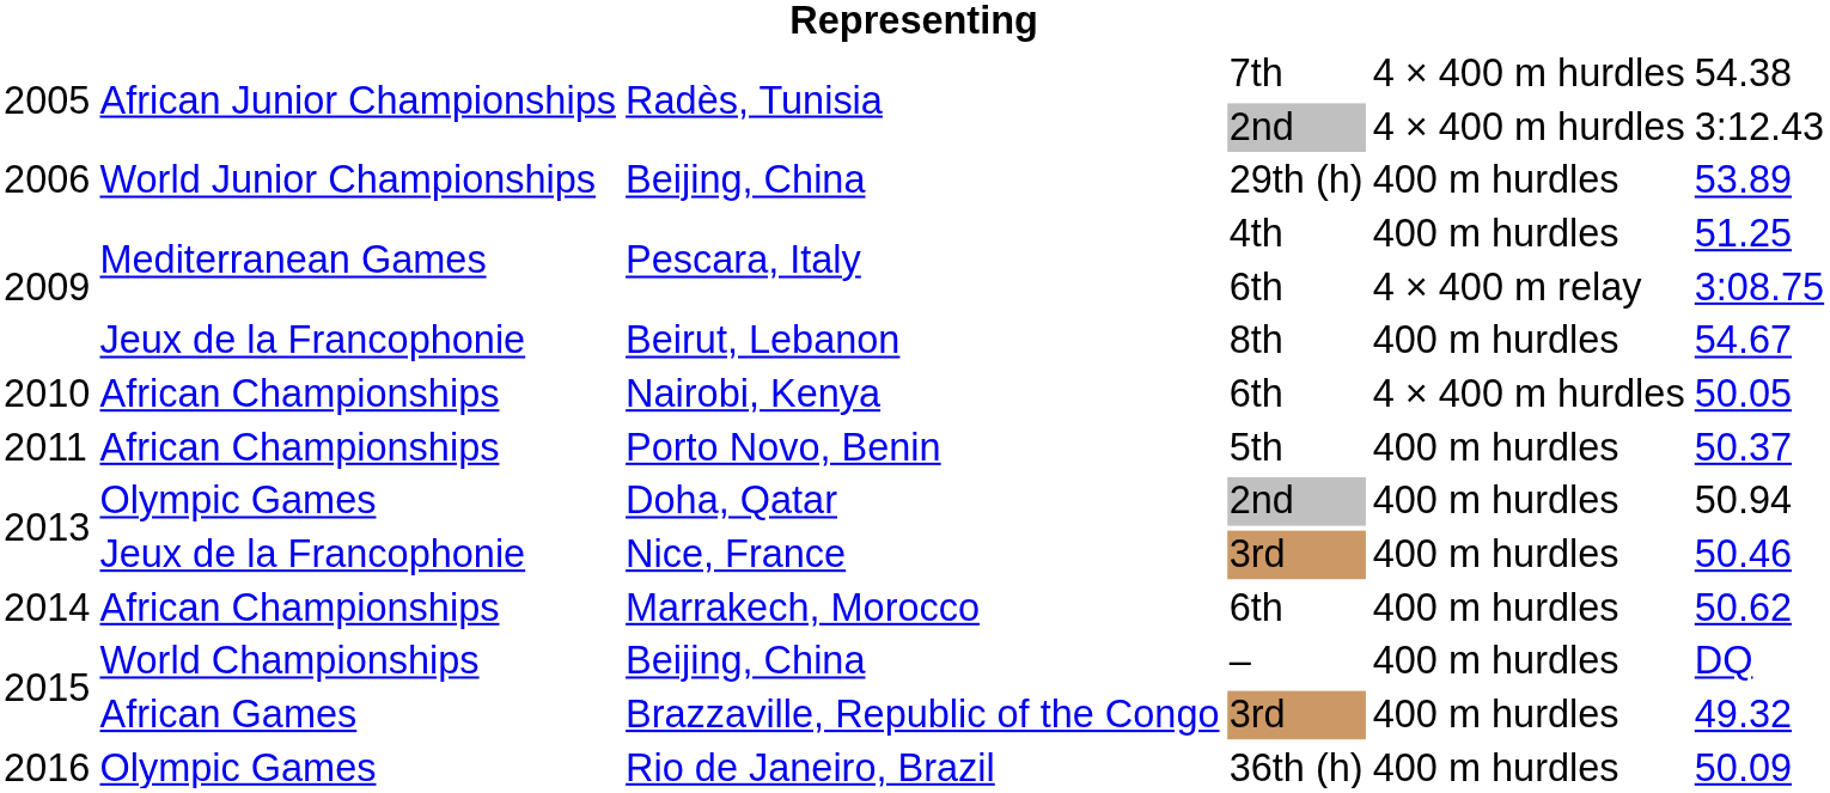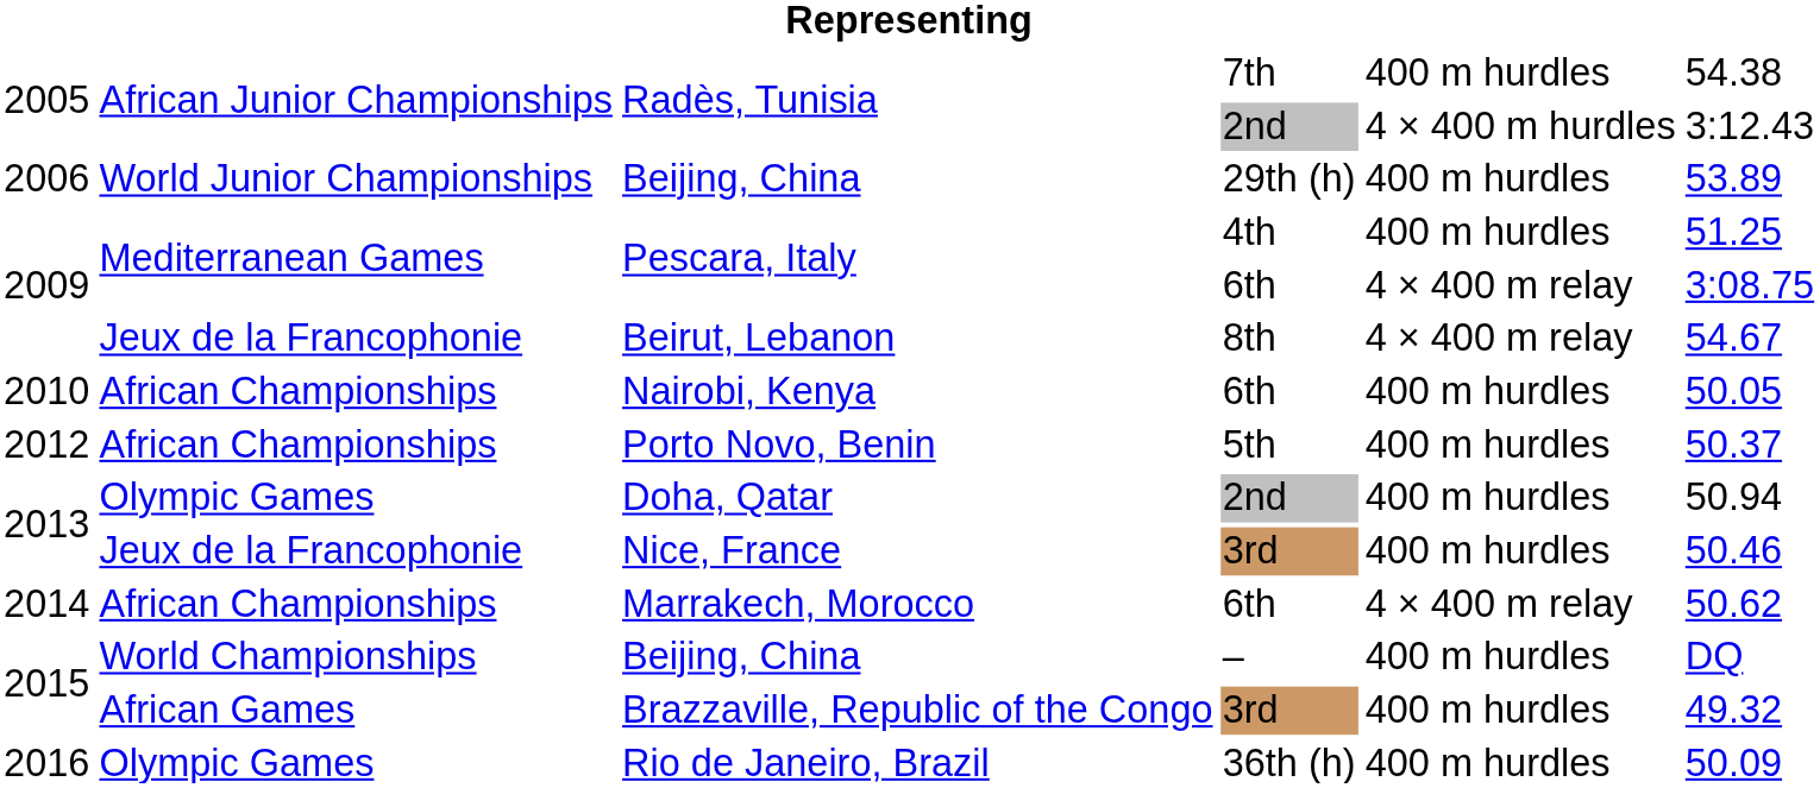 <table>
 <tr>
 <th colspan="6">Representing </th>
 </tr>
 <tr>
 <td rowspan=2>2005</td>
 <td rowspan=2><a href='#'>African Junior Championships</a></td>
 <td rowspan=2><a href='#'>Radès, Tunisia</a></td>
 <td>7th</td>
-<td>4 × 400 m hurdles</td>
+<td>400 m hurdles</td>
 <td>54.38</td>
 </tr>
 <tr>
 <td bgcolor=silver>2nd</td>
 <td>4 × 400 m hurdles</td>
 <td>3:12.43</td>
 </tr>
 <tr>
 <td>2006</td>
 <td><a href='#'>World Junior Championships</a></td>
 <td><a href='#'>Beijing, China</a></td>
 <td>29th (h)</td>
 <td>400 m hurdles</td>
 <td><a href='#'>53.89</a></td>
 </tr>
 <tr>
 <td rowspan=3>2009</td>
 <td rowspan=2><a href='#'>Mediterranean Games</a></td>
 <td rowspan=2><a href='#'>Pescara, Italy</a></td>
 <td>4th</td>
 <td>400 m hurdles</td>
 <td><a href='#'>51.25</a></td>
 </tr>
 <tr>
 <td>6th</td>
 <td>4 × 400 m relay</td>
 <td><a href='#'>3:08.75</a></td>
 </tr>
 <tr>
 <td><a href='#'>Jeux de la Francophonie</a></td>
 <td><a href='#'>Beirut, Lebanon</a></td>
 <td>8th</td>
-<td>400 m hurdles</td>
+<td>4 × 400 m relay</td>
 <td><a href='#'>54.67</a></td>
 </tr>
 <tr>
 <td>2010</td>
 <td><a href='#'>African Championships</a></td>
 <td><a href='#'>Nairobi, Kenya</a></td>
 <td>6th</td>
-<td>4 × 400 m hurdles</td>
+<td>400 m hurdles</td>
 <td><a href='#'>50.05</a></td>
 </tr>
 <tr>
-<td>2011</td>
+<td>2012</td>
 <td><a href='#'>African Championships</a></td>
 <td><a href='#'>Porto Novo, Benin</a></td>
 <td>5th</td>
 <td>400 m hurdles</td>
 <td><a href='#'>50.37</a></td>
 </tr>
 <tr>
 <td rowspan=2>2013</td>
 <td><a href='#'>Olympic Games</a></td>
 <td><a href='#'>Doha, Qatar</a></td>
 <td bgcolor=silver>2nd</td>
 <td>400 m hurdles</td>
 <td>50.94</td>
 </tr>
 <tr>
 <td><a href='#'>Jeux de la Francophonie</a></td>
 <td><a href='#'>Nice, France</a></td>
 <td bgcolor=cc9966>3rd</td>
 <td>400 m hurdles</td>
 <td><a href='#'>50.46</a></td>
 </tr>
 <tr>
 <td>2014</td>
 <td><a href='#'>African Championships</a></td>
 <td><a href='#'>Marrakech, Morocco</a></td>
 <td>6th</td>
-<td>400 m hurdles</td>
+<td>4 × 400 m relay</td>
 <td><a href='#'>50.62</a></td>
 </tr>
 <tr>
 <td rowspan=2>2015</td>
 <td><a href='#'>World Championships</a></td>
 <td><a href='#'>Beijing, China</a></td>
 <td>–</td>
 <td>400 m hurdles</td>
 <td><a href='#'>DQ</a></td>
 </tr>
 <tr>
 <td><a href='#'>African Games</a></td>
 <td><a href='#'>Brazzaville, Republic of the Congo</a></td>
 <td bgcolor=cc9966>3rd</td>
 <td>400 m hurdles</td>
 <td><a href='#'>49.32</a></td>
 </tr>
 <tr>
 <td>2016</td>
 <td><a href='#'>Olympic Games</a></td>
 <td><a href='#'>Rio de Janeiro, Brazil</a></td>
 <td>36th (h)</td>
 <td>400 m hurdles</td>
 <td><a href='#'>50.09</a></td>
 </tr>
 </table>
